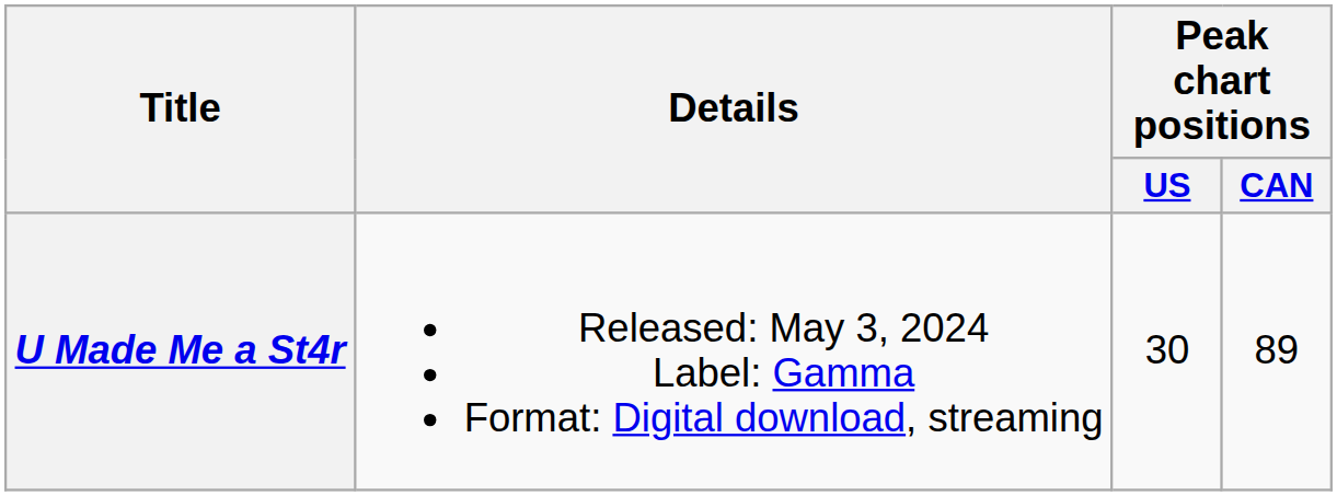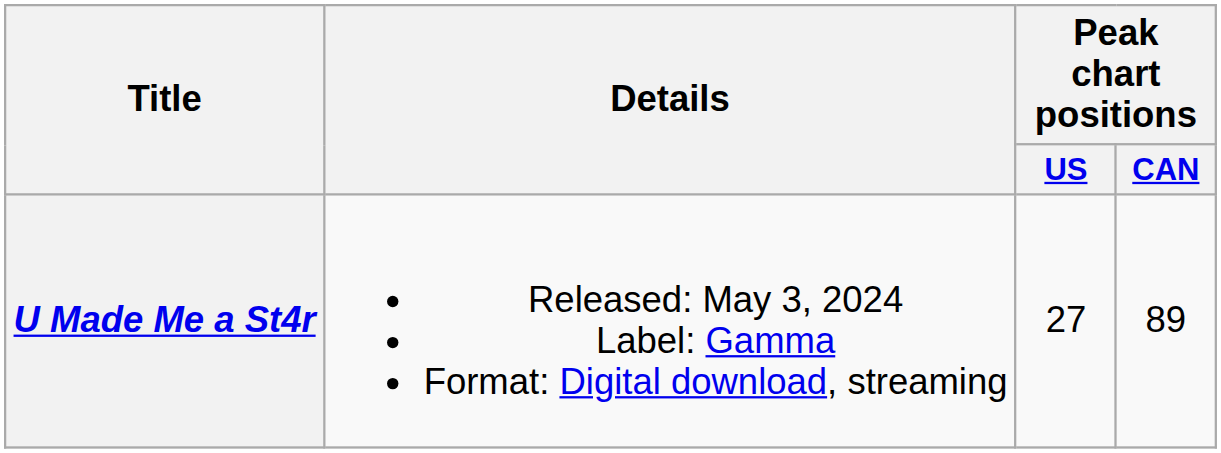 <table class="wikitable plainrowheaders" style="text-align:center;">
 <tr>
 <th scope="col" rowspan="2">Title</th>
 <th scope="col" rowspan="2">Details</th>
 <th scope="col" colspan="2">Peak chart positions</th>
 </tr>
 <tr>
 <th scope="col" style="width:2.75em;font-size:85%;"><a href='#'>US</a><br></th>
 <th scope="col" style="width:2.75em;font-size:85%;"><a href='#'>CAN</a><br></th>
 </tr>
 <tr>
 <th scope="row"><em><a href='#'>U Made Me a St4r</a></em></th>
 <td><br><ul><li>Released: May 3, 2024</li><li>Label: <a href='#'>Gamma</a></li><li>Format: <a href='#'>Digital download</a>, streaming</li></ul></td>
-<td>30</td>
+<td>27</td>
 <td>89</td>
 </tr>
 </table>
